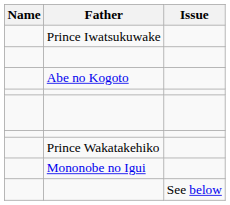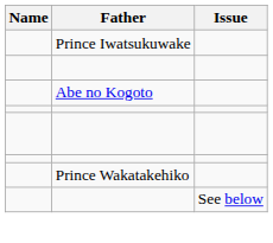 <table class="wikitable sortable">
 <tr>
 <th>Name</th>
 <th>Father</th>
 <th class="unsortable">Issue</th>
 </tr>
 <tr>
 <td></td>
 <td>Prince Iwatsukuwake</td>
 <td></td>
 </tr>
 <tr>
 <td></td>
 <td></td>
 <td><br> </td>
 </tr>
 <tr>
 <td></td>
 <td><a href='#'>Abe no Kogoto</a></td>
 <td></td>
 </tr>
 <tr>
 <td></td>
 <td></td>
 <td></td>
 </tr>
 <tr>
 <td></td>
 <td></td>
 <td><br> <br> </td>
 </tr>
 <tr>
 <td></td>
 <td></td>
 <td></td>
 </tr>
 <tr>
 <td></td>
 <td>Prince Wakatakehiko</td>
 <td><br> </td>
 </tr>
 <tr>
 <td></td>
-<td><a href='#'>Mononobe no Igui</a></td>
-<td></td>
-</tr>
-<tr>
-<td></td>
 <td></td>
 <td>See <a href='#'>below</a></td>
 </tr>
 </table>
